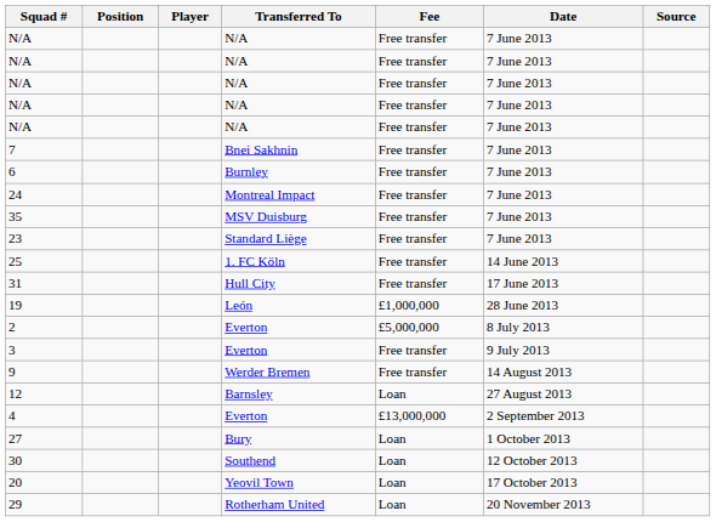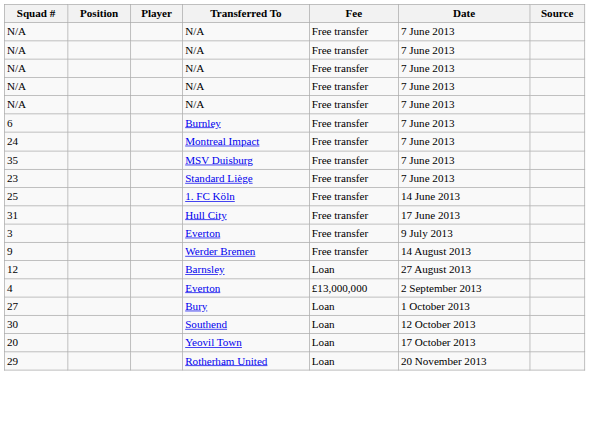 <table class="wikitable sortable" style="width:90%; text-align:center; font-size:95%; text-align:left;">
 <tr>
 <th>Squad #</th>
 <th>Position</th>
 <th>Player</th>
 <th>Transferred To</th>
 <th>Fee</th>
 <th>Date</th>
 <th>Source</th>
 </tr>
 <tr>
 <td>N/A</td>
 <td></td>
 <td></td>
 <td>N/A</td>
 <td>Free transfer</td>
 <td>7 June 2013</td>
 <td></td>
 </tr>
 <tr>
 <td>N/A</td>
 <td></td>
 <td></td>
 <td>N/A</td>
 <td>Free transfer</td>
 <td>7 June 2013</td>
 <td></td>
 </tr>
 <tr>
 <td>N/A</td>
 <td></td>
 <td></td>
 <td>N/A</td>
 <td>Free transfer</td>
 <td>7 June 2013</td>
 <td></td>
 </tr>
 <tr>
 <td>N/A</td>
 <td></td>
 <td></td>
 <td>N/A</td>
 <td>Free transfer</td>
 <td>7 June 2013</td>
 <td></td>
 </tr>
 <tr>
 <td>N/A</td>
 <td></td>
 <td></td>
 <td>N/A</td>
 <td>Free transfer</td>
 <td>7 June 2013</td>
 <td></td>
 </tr>
 <tr>
-<td>7</td>
-<td></td>
-<td></td>
-<td><a href='#'>Bnei Sakhnin</a></td>
-<td>Free transfer</td>
-<td>7 June 2013</td>
-<td></td>
-</tr>
-<tr>
 <td>6</td>
 <td></td>
 <td></td>
 <td><a href='#'>Burnley</a></td>
 <td>Free transfer</td>
 <td>7 June 2013</td>
 <td></td>
 </tr>
 <tr>
 <td>24</td>
 <td></td>
 <td></td>
 <td><a href='#'>Montreal Impact</a></td>
 <td>Free transfer</td>
 <td>7 June 2013</td>
 <td></td>
 </tr>
 <tr>
 <td>35</td>
 <td></td>
 <td></td>
 <td><a href='#'>MSV Duisburg</a></td>
 <td>Free transfer</td>
 <td>7 June 2013</td>
 <td></td>
 </tr>
 <tr>
 <td>23</td>
 <td></td>
 <td></td>
 <td><a href='#'>Standard Liège</a></td>
 <td>Free transfer</td>
 <td>7 June 2013</td>
 <td></td>
 </tr>
 <tr>
 <td>25</td>
 <td></td>
 <td></td>
 <td><a href='#'>1. FC Köln</a></td>
 <td>Free transfer</td>
 <td>14 June 2013</td>
 <td></td>
 </tr>
 <tr>
 <td>31</td>
 <td></td>
 <td></td>
 <td><a href='#'>Hull City</a></td>
 <td>Free transfer</td>
 <td>17 June 2013</td>
-<td></td>
-</tr>
-<tr>
-<td>19</td>
-<td></td>
-<td></td>
-<td><a href='#'>León</a></td>
-<td>£1,000,000</td>
-<td>28 June 2013</td>
-<td></td>
-</tr>
-<tr>
-<td>2</td>
-<td></td>
-<td></td>
-<td><a href='#'>Everton</a></td>
-<td>£5,000,000</td>
-<td>8 July 2013</td>
 <td></td>
 </tr>
 <tr>
 <td>3</td>
 <td></td>
 <td></td>
 <td><a href='#'>Everton</a></td>
 <td>Free transfer</td>
 <td>9 July 2013</td>
 <td></td>
 </tr>
 <tr>
 <td>9</td>
 <td></td>
 <td></td>
 <td><a href='#'>Werder Bremen</a></td>
 <td>Free transfer</td>
 <td>14 August 2013</td>
 <td></td>
 </tr>
 <tr>
 <td>12</td>
 <td></td>
 <td></td>
 <td><a href='#'>Barnsley</a></td>
 <td>Loan</td>
 <td>27 August 2013</td>
 <td></td>
 </tr>
 <tr>
 <td>4</td>
 <td></td>
 <td></td>
 <td><a href='#'>Everton</a></td>
 <td>£13,000,000</td>
 <td>2 September 2013</td>
 <td></td>
 </tr>
 <tr>
 <td>27</td>
 <td></td>
 <td></td>
 <td><a href='#'>Bury</a></td>
 <td>Loan</td>
 <td>1 October 2013</td>
 <td></td>
 </tr>
 <tr>
 <td>30</td>
 <td></td>
 <td></td>
 <td><a href='#'>Southend</a></td>
 <td>Loan</td>
 <td>12 October 2013</td>
 <td></td>
 </tr>
 <tr>
 <td>20</td>
 <td></td>
 <td></td>
 <td><a href='#'>Yeovil Town</a></td>
 <td>Loan</td>
 <td>17 October 2013</td>
 <td></td>
 </tr>
 <tr>
 <td>29</td>
 <td></td>
 <td></td>
 <td><a href='#'>Rotherham United</a></td>
 <td>Loan</td>
 <td>20 November 2013</td>
 <td></td>
 </tr>
 </table>
